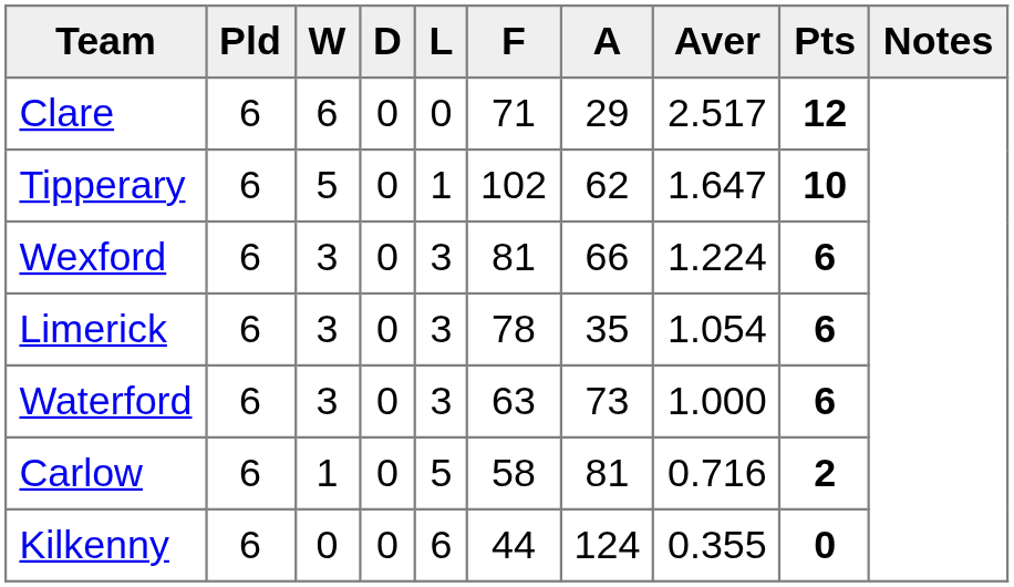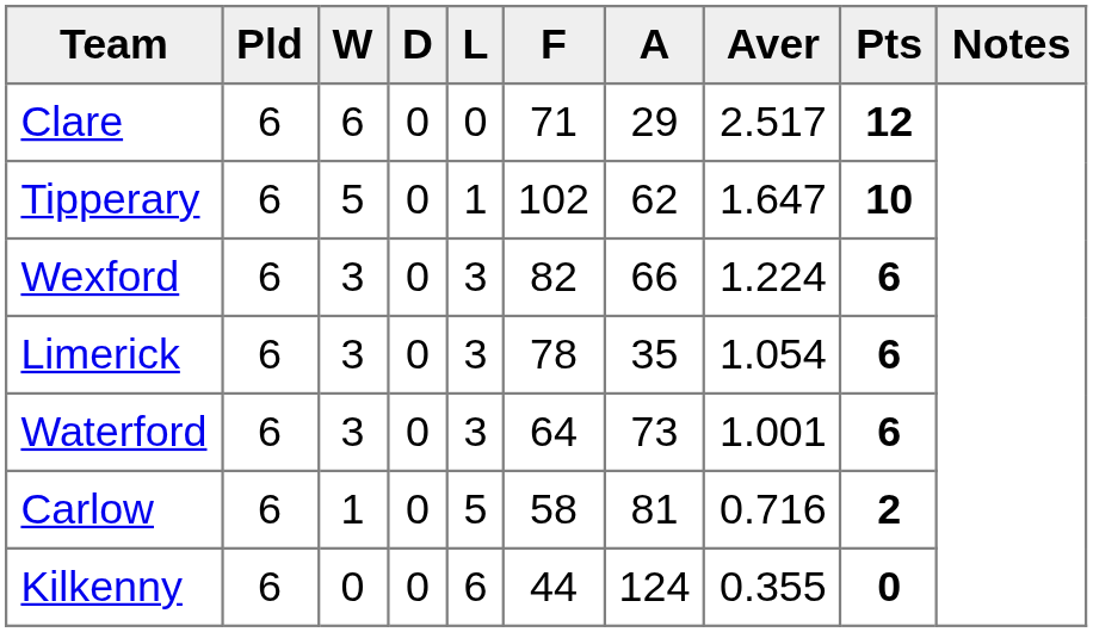 <table style=border-collapse:collapse border=1 cellspacing=0 cellpadding=5>
 <tr align=center bgcolor=#efefef>
 <th>Team</th>
 <th>Pld</th>
 <th>W</th>
 <th>D</th>
 <th>L</th>
 <th>F</th>
 <th>A</th>
 <th>Aver</th>
 <th>Pts</th>
 <th>Notes</th>
 </tr>
 <tr align=center style="background:#FFFFFF;">
 <td style="text-align:left;"><a href='#'>Clare</a></td>
 <td>6</td>
 <td>6</td>
 <td>0</td>
 <td>0</td>
 <td>71</td>
 <td>29</td>
 <td>2.517</td>
 <td><strong>12</strong></td>
 <td rowspan=7></td>
 </tr>
 <tr align=center style="background:#FFFFFF;">
 <td style="text-align:left;"><a href='#'>Tipperary</a></td>
 <td>6</td>
 <td>5</td>
 <td>0</td>
 <td>1</td>
 <td>102</td>
 <td>62</td>
 <td>1.647</td>
 <td><strong>10</strong></td>
 </tr>
 <tr align=center style="background:#FFFFFF;">
 <td style="text-align:left;"><a href='#'>Wexford</a></td>
 <td>6</td>
 <td>3</td>
 <td>0</td>
 <td>3</td>
-<td>81</td>
+<td>82</td>
 <td>66</td>
 <td>1.224</td>
 <td><strong>6</strong></td>
 </tr>
 <tr align=center style="background:#FFFFFF;">
 <td style="text-align:left;"><a href='#'>Limerick</a></td>
 <td>6</td>
 <td>3</td>
 <td>0</td>
 <td>3</td>
 <td>78</td>
 <td>35</td>
 <td>1.054</td>
 <td><strong>6</strong></td>
 </tr>
 <tr align=center style="background:#FFFFFF;">
 <td style="text-align:left;"><a href='#'>Waterford</a></td>
 <td>6</td>
 <td>3</td>
 <td>0</td>
 <td>3</td>
-<td>63</td>
+<td>64</td>
 <td>73</td>
-<td>1.000</td>
+<td>1.001</td>
 <td><strong>6</strong></td>
 </tr>
 <tr align=center style="background:#FFFFFF;">
 <td style="text-align:left;"><a href='#'>Carlow</a></td>
 <td>6</td>
 <td>1</td>
 <td>0</td>
 <td>5</td>
 <td>58</td>
 <td>81</td>
 <td>0.716</td>
 <td><strong>2</strong></td>
 </tr>
 <tr align=center style="background:#FFFFFF;">
 <td style="text-align:left;"><a href='#'>Kilkenny</a></td>
 <td>6</td>
 <td>0</td>
 <td>0</td>
 <td>6</td>
 <td>44</td>
 <td>124</td>
 <td>0.355</td>
 <td><strong>0</strong></td>
 </tr>
 </table>
